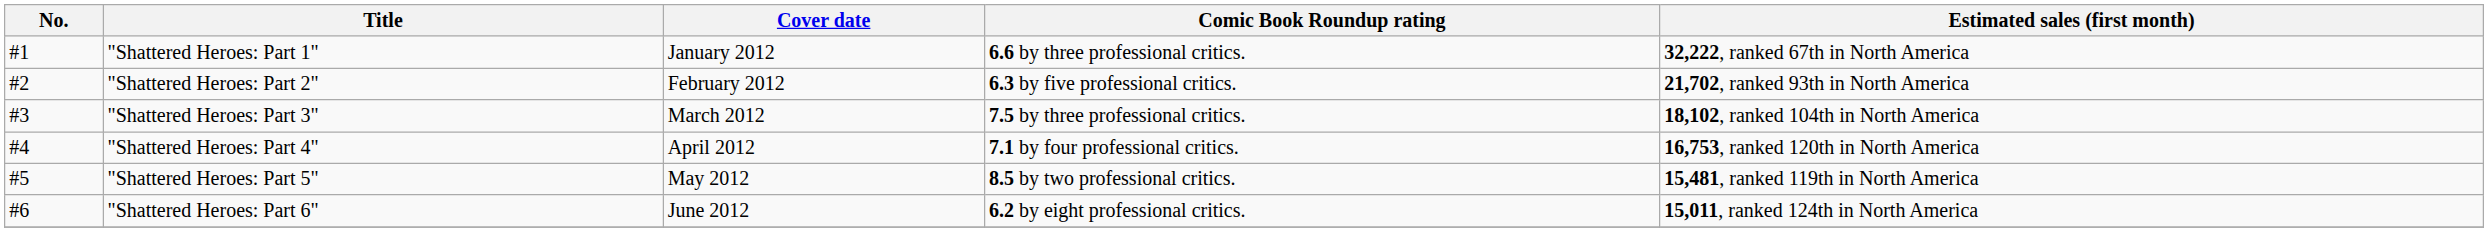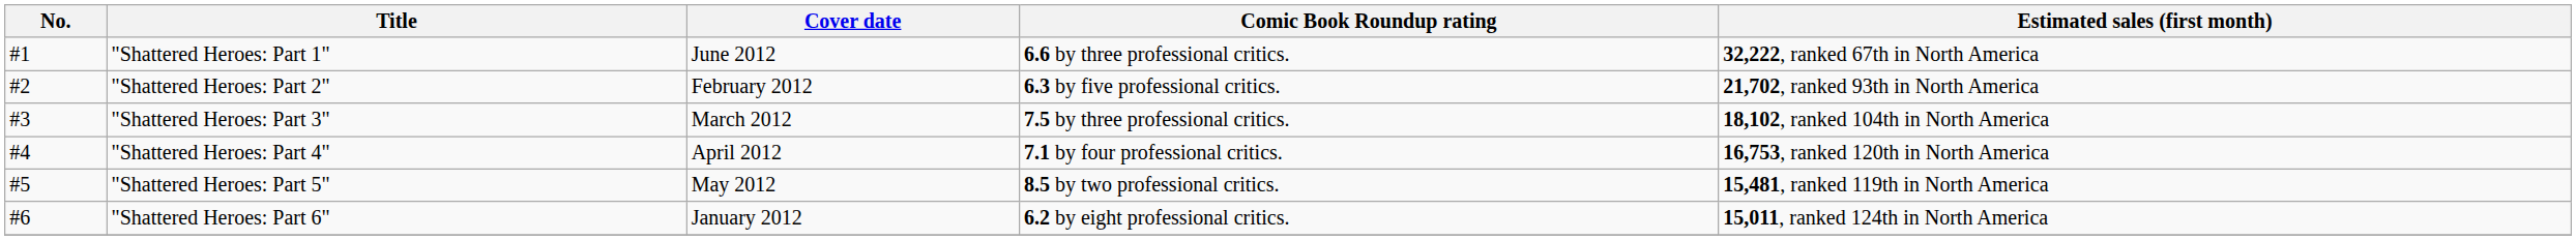 <table class="wikitable" width=100%>
 <tr>
 <th>No.</th>
 <th>Title</th>
 <th><a href='#'>Cover date</a></th>
 <th>Comic Book Roundup rating</th>
 <th>Estimated sales (first month)</th>
 </tr>
 <tr>
 <td>#1</td>
 <td>"Shattered Heroes: Part 1"</td>
-<td>January 2012</td>
+<td>June 2012</td>
 <td><strong>6.6</strong> by three professional critics.</td>
 <td><strong>32,222</strong>, ranked 67th in North America</td>
 </tr>
 <tr>
 <td>#2</td>
 <td>"Shattered Heroes: Part 2"</td>
 <td>February 2012</td>
 <td><strong>6.3</strong> by five professional critics.</td>
 <td><strong>21,702</strong>, ranked 93th in North America</td>
 </tr>
 <tr>
 <td>#3</td>
 <td>"Shattered Heroes: Part 3"</td>
 <td>March 2012</td>
 <td><strong>7.5</strong> by three professional critics.</td>
 <td><strong>18,102</strong>, ranked 104th in North America</td>
 </tr>
 <tr>
 <td>#4</td>
 <td>"Shattered Heroes: Part 4"</td>
 <td>April 2012</td>
 <td><strong>7.1</strong> by four professional critics.</td>
 <td><strong>16,753</strong>, ranked 120th in North America</td>
 </tr>
 <tr>
 <td>#5</td>
 <td>"Shattered Heroes: Part 5"</td>
 <td>May 2012</td>
 <td><strong>8.5</strong> by two professional critics.</td>
 <td><strong>15,481</strong>, ranked 119th in North America</td>
 </tr>
 <tr>
 <td>#6</td>
 <td>"Shattered Heroes: Part 6"</td>
-<td>June 2012</td>
+<td>January 2012</td>
 <td><strong>6.2</strong> by eight professional critics.</td>
 <td><strong>15,011</strong>, ranked 124th in North America</td>
 </tr>
 <tr>
 </tr>
 </table>
